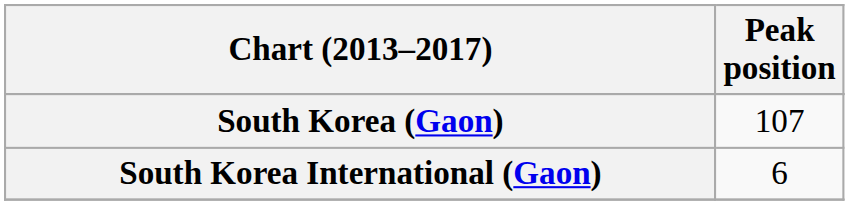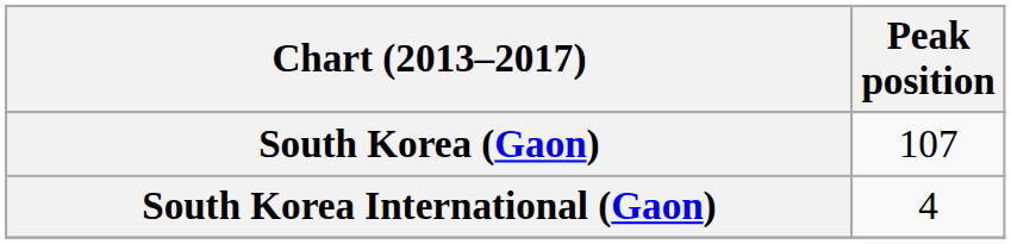 <table class="wikitable sortable plainrowheaders" style="text-align:center">
 <tr>
 <th scope="col" style="width:21em;">Chart (2013–2017)</th>
 <th scope="col">Peak<br>position</th>
 </tr>
 <tr>
 </tr>
 <tr>
 </tr>
 <tr>
 <th scope="row">South Korea (<a href='#'>Gaon</a>)</th>
 <td>107</td>
 </tr>
 <tr>
 <th scope="row">South Korea International (<a href='#'>Gaon</a>)</th>
-<td>6</td>
+<td>4</td>
 </tr>
 <tr>
 </tr>
 </table>
